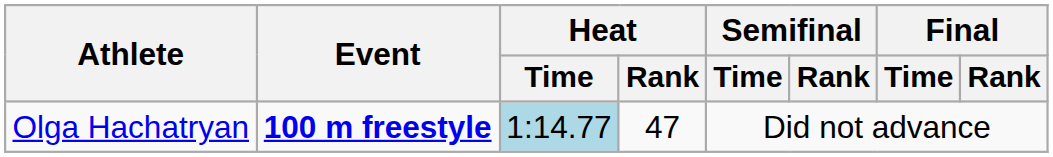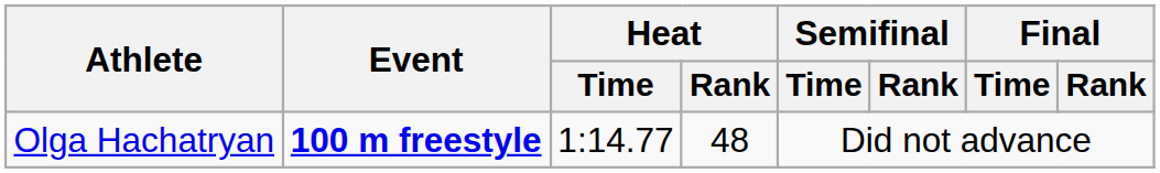 <table class=wikitable style="font-size:90%">
 <tr>
 <th rowspan="2">Athlete</th>
 <th rowspan="2">Event</th>
 <th colspan="2">Heat</th>
 <th colspan="2">Semifinal</th>
 <th colspan="2">Final</th>
 </tr>
 <tr style="font-size:95%">
 <th>Time</th>
 <th>Rank</th>
 <th>Time</th>
 <th>Rank</th>
 <th>Time</th>
 <th>Rank</th>
 </tr>
 <tr align=center>
 <td align=left><a href='#'>Olga Hachatryan</a></td>
 <td align=left><strong><a href='#'>100 m freestyle</a></strong></td>
-<td style="background: lightblue;">1:14.77</td>
-<td>47</td>
+<td>1:14.77</td>
+<td>48</td>
 <td colspan=4>Did not advance</td>
 </tr>
 </table>
